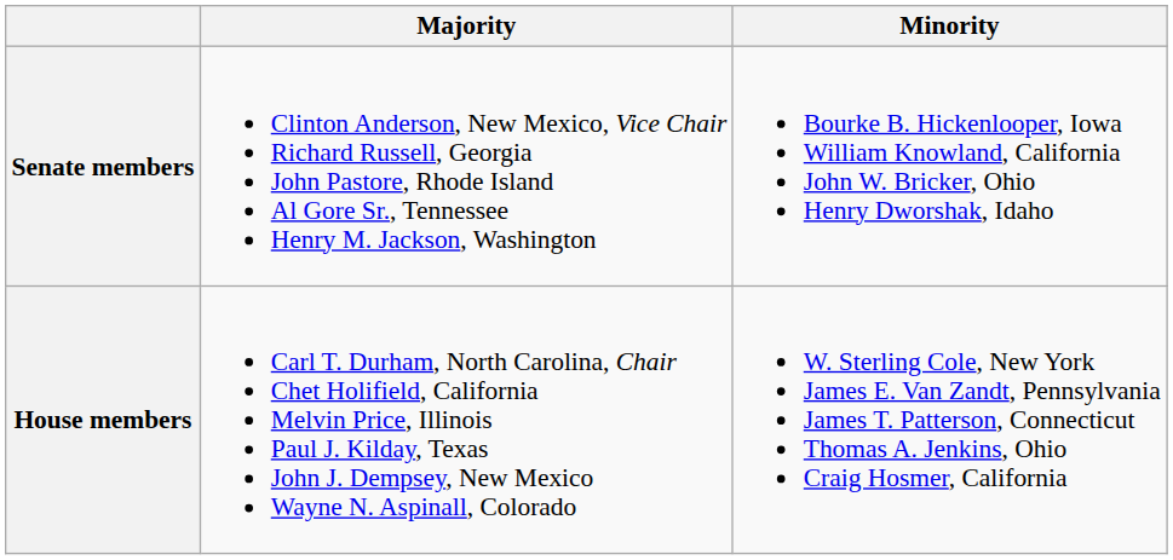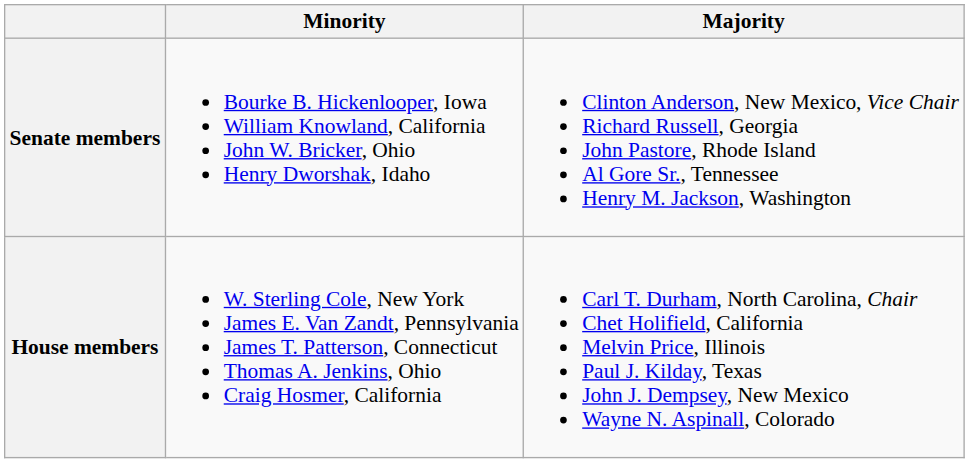 <table class=wikitable>
 <tr>
 <th></th>
+<th>Minority</th>
 <th>Majority</th>
-<th>Minority</th>
 </tr>
 <tr>
 <th>Senate members</th>
+<td valign="top" ><br><ul><li><a href='#'>Bourke B. Hickenlooper</a>, Iowa</li><li><a href='#'>William Knowland</a>, California</li><li><a href='#'>John W. Bricker</a>, Ohio</li><li><a href='#'>Henry Dworshak</a>, Idaho</li></ul></td>
 <td valign="top" ><br><ul><li><a href='#'>Clinton Anderson</a>, New Mexico, <em>Vice Chair</em></li><li><a href='#'>Richard Russell</a>, Georgia</li><li><a href='#'>John Pastore</a>, Rhode Island</li><li><a href='#'>Al Gore Sr.</a>, Tennessee</li><li><a href='#'>Henry M. Jackson</a>, Washington</li></ul></td>
-<td valign="top" ><br><ul><li><a href='#'>Bourke B. Hickenlooper</a>, Iowa</li><li><a href='#'>William Knowland</a>, California</li><li><a href='#'>John W. Bricker</a>, Ohio</li><li><a href='#'>Henry Dworshak</a>, Idaho</li></ul></td>
 </tr>
 <tr>
 <th>House members</th>
+<td valign="top" ><br><ul><li><a href='#'>W. Sterling Cole</a>, New York </li><li><a href='#'>James E. Van Zandt</a>, Pennsylvania</li><li><a href='#'>James T. Patterson</a>, Connecticut</li><li><a href='#'>Thomas A. Jenkins</a>, Ohio</li><li><a href='#'>Craig Hosmer</a>, California </li></ul></td>
 <td valign="top" ><br><ul><li><a href='#'>Carl T. Durham</a>, North Carolina, <em>Chair</em></li><li><a href='#'>Chet Holifield</a>, California</li><li><a href='#'>Melvin Price</a>, Illinois</li><li><a href='#'>Paul J. Kilday</a>, Texas</li><li><a href='#'>John J. Dempsey</a>, New Mexico </li><li><a href='#'>Wayne N. Aspinall</a>, Colorado </li></ul></td>
-<td valign="top" ><br><ul><li><a href='#'>W. Sterling Cole</a>, New York </li><li><a href='#'>James E. Van Zandt</a>, Pennsylvania</li><li><a href='#'>James T. Patterson</a>, Connecticut</li><li><a href='#'>Thomas A. Jenkins</a>, Ohio</li><li><a href='#'>Craig Hosmer</a>, California </li></ul></td>
 </tr>
 </table>
